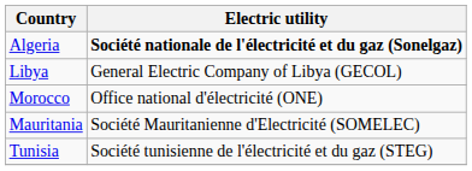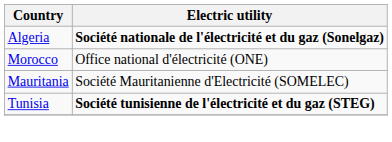 <table class="wikitable sortable">
 <tr>
 <th>Country</th>
 <th>Electric utility</th>
 </tr>
 <tr>
 <td><a href='#'>Algeria</a></td>
 <td><strong>Société nationale de l'électricité et du gaz (Sonelgaz)</strong></td>
-</tr>
-<tr>
-<td><a href='#'>Libya</a></td>
-<td>General Electric Company of Libya (GECOL)</td>
 </tr>
 <tr>
 <td><a href='#'>Morocco</a></td>
 <td>Office national d'électricité (ONE)</td>
 </tr>
 <tr>
 <td><a href='#'>Mauritania</a></td>
 <td>Société Mauritanienne d'Electricité (SOMELEC)</td>
 </tr>
 <tr>
 <td><a href='#'>Tunisia</a></td>
-<td>Société tunisienne de l'électricité et du gaz (STEG)</td>
+<td><strong>Société tunisienne de l'électricité et du gaz (STEG)</strong></td>
 </tr>
 <tr>
 </tr>
 </table>
